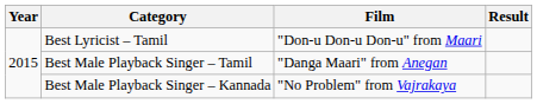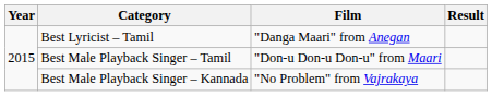 <table class="wikitable plainrowheaders sortable">
 <tr>
 <th>Year</th>
 <th>Category</th>
 <th>Film</th>
 <th>Result</th>
 </tr>
 <tr>
 <td rowspan="3">2015</td>
 <td>Best Lyricist – Tamil</td>
-<td>"Don-u Don-u Don-u" from <em><a href='#'>Maari</a></em></td>
+<td>"Danga Maari" from <em><a href='#'>Anegan</a></em></td>
 <td></td>
 </tr>
 <tr>
 <td>Best Male Playback Singer – Tamil</td>
-<td>"Danga Maari" from <em><a href='#'>Anegan</a></em></td>
+<td>"Don-u Don-u Don-u" from <em><a href='#'>Maari</a></em></td>
 <td></td>
 </tr>
 <tr>
 <td>Best Male Playback Singer – Kannada</td>
 <td>"No Problem" from <em><a href='#'>Vajrakaya</a></em></td>
 <td></td>
 </tr>
 </table>
